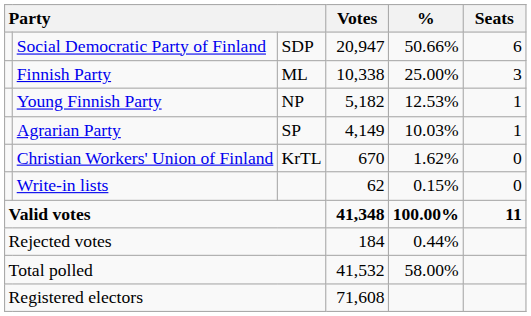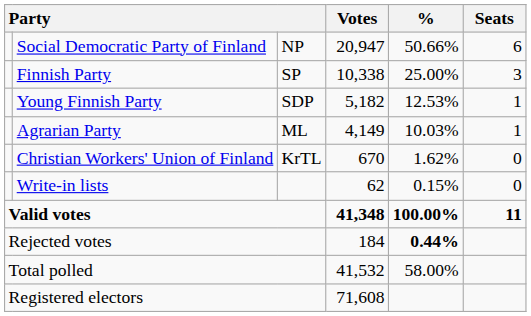 <table class="wikitable" border="1" style="text-align:right;">
 <tr>
 <th style="text-align:left;" colspan=3>Party</th>
 <th align=center width="50">Votes</th>
 <th align=center width="50">%</th>
 <th align=center width="50">Seats</th>
 </tr>
 <tr>
 <td></td>
 <td align=left style="white-space: nowrap;"><a href='#'>Social Democratic Party of Finland</a></td>
-<td align=left>SDP</td>
+<td align=left>NP</td>
 <td>20,947</td>
 <td>50.66%</td>
 <td>6</td>
 </tr>
 <tr>
 <td></td>
 <td align=left><a href='#'>Finnish Party</a></td>
-<td align=left>ML</td>
+<td align=left>SP</td>
 <td>10,338</td>
 <td>25.00%</td>
 <td>3</td>
 </tr>
 <tr>
 <td></td>
 <td align=left><a href='#'>Young Finnish Party</a></td>
-<td align=left>NP</td>
+<td align=left>SDP</td>
 <td>5,182</td>
 <td>12.53%</td>
 <td>1</td>
 </tr>
 <tr>
 <td></td>
 <td align=left><a href='#'>Agrarian Party</a></td>
-<td align=left>SP</td>
+<td align=left>ML</td>
 <td>4,149</td>
 <td>10.03%</td>
 <td>1</td>
 </tr>
 <tr>
 <td></td>
 <td align=left><a href='#'>Christian Workers' Union of Finland</a></td>
 <td align=left>KrTL</td>
 <td>670</td>
 <td>1.62%</td>
 <td>0</td>
 </tr>
 <tr>
 <td></td>
 <td align=left><a href='#'>Write-in lists</a></td>
 <td align=left></td>
 <td>62</td>
 <td>0.15%</td>
 <td>0</td>
 </tr>
 <tr style="font-weight:bold">
 <td align=left colspan=3>Valid votes</td>
 <td>41,348</td>
 <td>100.00%</td>
 <td>11</td>
 </tr>
 <tr>
 <td align=left colspan=3>Rejected votes</td>
 <td>184</td>
-<td>0.44%</td>
+<td><strong>0.44%</strong></td>
 <td></td>
 </tr>
 <tr>
 <td align=left colspan=3>Total polled</td>
 <td>41,532</td>
 <td>58.00%</td>
 <td></td>
 </tr>
 <tr>
 <td align=left colspan=3>Registered electors</td>
 <td>71,608</td>
 <td></td>
 <td></td>
 </tr>
 </table>
